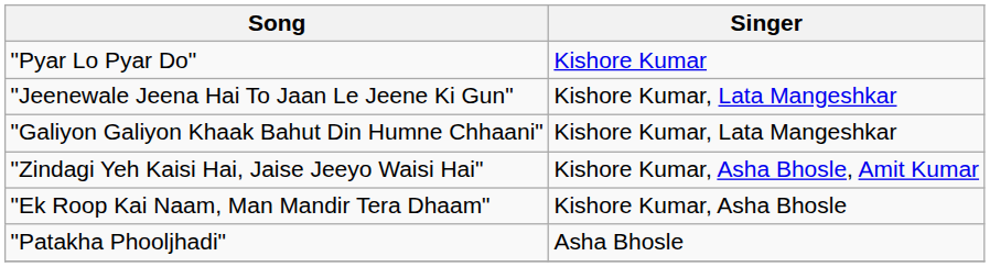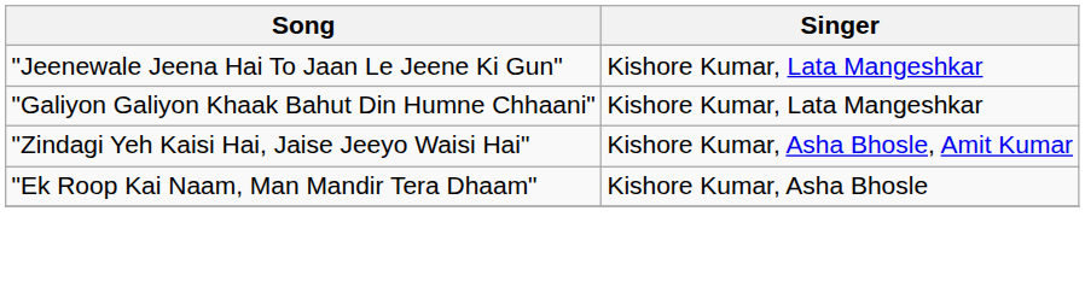 <table class="wikitable">
 <tr>
 <th>Song</th>
 <th>Singer</th>
-</tr>
-<tr>
-<td>"Pyar Lo Pyar Do"</td>
-<td><a href='#'>Kishore Kumar</a></td>
 </tr>
 <tr>
 <td>"Jeenewale Jeena Hai To Jaan Le Jeene Ki Gun"</td>
 <td>Kishore Kumar, <a href='#'>Lata Mangeshkar</a></td>
 </tr>
 <tr>
 <td>"Galiyon Galiyon Khaak Bahut Din Humne Chhaani"</td>
 <td>Kishore Kumar, Lata Mangeshkar</td>
 </tr>
 <tr>
 <td>"Zindagi Yeh Kaisi Hai, Jaise Jeeyo Waisi Hai"</td>
 <td>Kishore Kumar, <a href='#'>Asha Bhosle</a>, <a href='#'>Amit Kumar</a></td>
 </tr>
 <tr>
 <td>"Ek Roop Kai Naam, Man Mandir Tera Dhaam"</td>
 <td>Kishore Kumar, Asha Bhosle</td>
 </tr>
 <tr>
-<td>"Patakha Phooljhadi"</td>
-<td>Asha Bhosle</td>
-</tr>
-<tr>
 </tr>
 </table>
